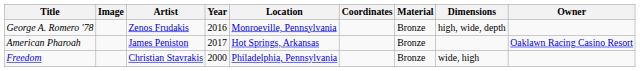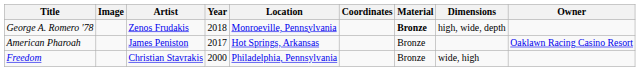 <table class="wikitable sortable">
 <tr>
 <th>Title</th>
 <th>Image</th>
 <th>Artist</th>
 <th>Year</th>
 <th>Location</th>
 <th>Coordinates</th>
 <th>Material</th>
 <th>Dimensions</th>
 <th>Owner</th>
 </tr>
 <tr>
 <td><em>George A. Romero '78</em></td>
 <td></td>
 <td><a href='#'>Zenos Frudakis</a></td>
-<td>2016</td>
+<td>2018</td>
 <td><a href='#'>Monroeville, Pennsylvania</a></td>
 <td></td>
-<td>Bronze</td>
+<td><strong>Bronze</strong></td>
 <td> high,  wide,  depth</td>
 <td></td>
 </tr>
 <tr>
 <td><em>American Pharoah</em></td>
 <td></td>
 <td><a href='#'>James Peniston</a></td>
 <td>2017</td>
 <td><a href='#'>Hot Springs, Arkansas</a></td>
 <td></td>
 <td>Bronze</td>
 <td></td>
 <td><a href='#'>Oaklawn Racing Casino Resort</a></td>
 </tr>
 <tr>
 <td><em><a href='#'>Freedom</a></em></td>
 <td></td>
 <td><a href='#'>Christian Stavrakis</a></td>
 <td>2000</td>
 <td><a href='#'>Philadelphia, Pennsylvania</a></td>
 <td></td>
 <td>Bronze</td>
 <td> wide,  high</td>
 <td></td>
 </tr>
 </table>
